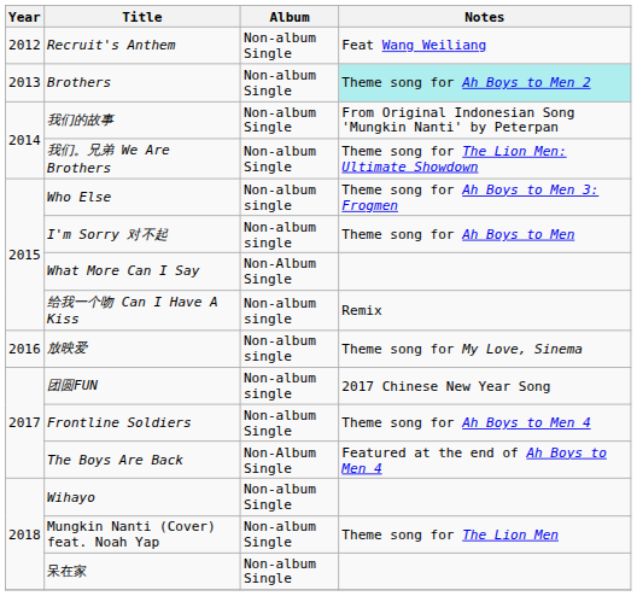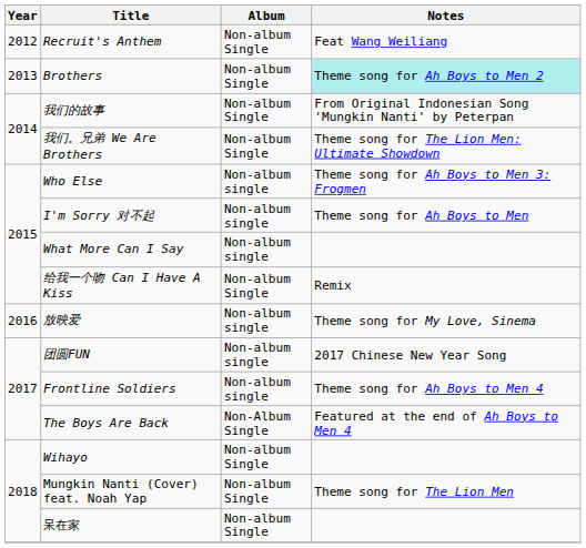 <table class="wikitable">
 <tr>
 <th>Year</th>
 <th>Title</th>
 <th>Album</th>
 <th>Notes</th>
 </tr>
 <tr>
 <td>2012</td>
 <td><em>Recruit's Anthem</em></td>
 <td>Non-album Single</td>
 <td>Feat <a href='#'>Wang Weiliang</a></td>
 </tr>
 <tr>
 <td>2013</td>
 <td><em>Brothers</em></td>
 <td>Non-album Single</td>
 <td style="background: paleturquoise;">Theme song for <em><a href='#'>Ah Boys to Men 2</a></em></td>
 </tr>
 <tr>
 <td rowspan=2>2014</td>
 <td><em>我们的故事</em></td>
 <td>Non-album Single</td>
 <td>From Original Indonesian Song 'Mungkin Nanti' by Peterpan</td>
 </tr>
 <tr>
 <td><em>我们。兄弟 We Are Brothers</em></td>
 <td>Non-album Single</td>
 <td>Theme song for <em><a href='#'>The Lion Men: Ultimate Showdown</a></em></td>
 </tr>
 <tr>
 <td rowspan=4>2015</td>
 <td><em>Who Else</em></td>
 <td>Non-album single</td>
 <td>Theme song for <em><a href='#'>Ah Boys to Men 3: Frogmen</a></em></td>
 </tr>
 <tr>
 <td><em>I'm Sorry 对不起</em></td>
 <td>Non-album single</td>
 <td>Theme song for <em><a href='#'>Ah Boys to Men</a></em></td>
 </tr>
 <tr>
 <td><em>What More Can I Say</em></td>
-<td>Non-Album Single</td>
+<td>Non-album single</td>
 <td></td>
 </tr>
 <tr>
 <td><em>给我一个吻 Can I Have A Kiss</em></td>
-<td>Non-album single</td>
+<td>Non-album Single</td>
 <td>Remix</td>
 </tr>
 <tr>
 <td>2016</td>
 <td><em>放映爱</em></td>
 <td>Non-album single</td>
 <td>Theme song for <em>My Love, Sinema</em></td>
 </tr>
 <tr>
 <td rowspan=3>2017</td>
 <td><em>团圆FUN</em></td>
 <td>Non-album single</td>
 <td>2017 Chinese New Year Song</td>
 </tr>
 <tr>
 <td><em>Frontline Soldiers</em></td>
-<td>Non-album Single</td>
+<td>Non-album single</td>
 <td>Theme song for <em><a href='#'>Ah Boys to Men 4</a></em></td>
 </tr>
 <tr>
 <td><em>The Boys Are Back</em></td>
 <td>Non-Album Single</td>
 <td>Featured at the end of <em><a href='#'>Ah Boys to Men 4</a></em></td>
 </tr>
 <tr>
 <td rowspan="3">2018</td>
 <td><em>Wihayo</em></td>
 <td>Non-album Single</td>
 <td></td>
 </tr>
 <tr>
 <td>Mungkin Nanti (Cover) feat. Noah Yap</td>
 <td>Non-album Single</td>
 <td>Theme song for <em><a href='#'>The Lion Men</a></em></td>
 </tr>
 <tr>
 <td>呆在家</td>
 <td>Non-album Single</td>
 <td></td>
 </tr>
 <tr>
 </tr>
 </table>
